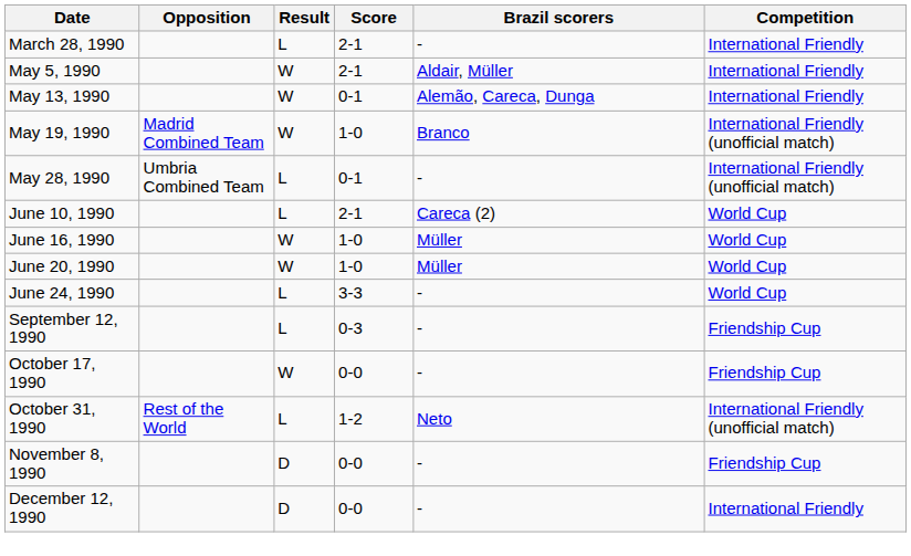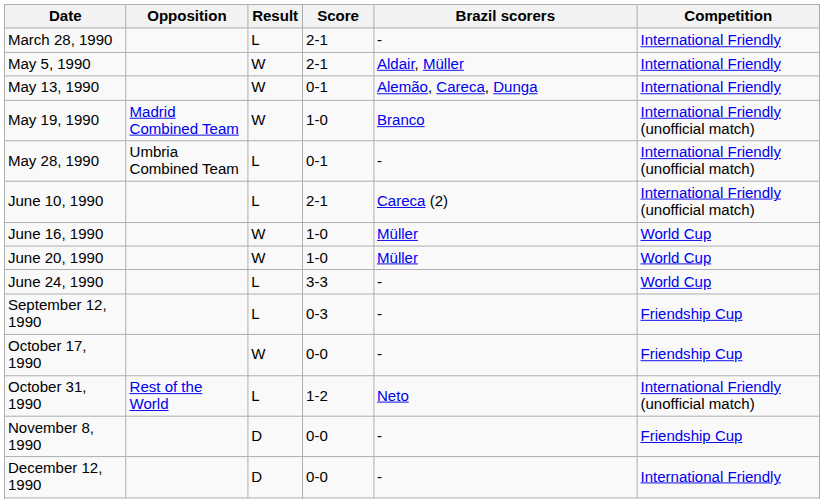 <table class="wikitable" style="text-align: left;">
 <tr>
 <th width=12%>Date</th>
 <th width=12%>Opposition</th>
 <th width=1%>Result</th>
 <th width=7%>Score</th>
 <th width=26%>Brazil scorers</th>
 <th width=18%>Competition</th>
 </tr>
 <tr>
 <td>March 28, 1990</td>
 <td></td>
 <td>L</td>
 <td>2-1</td>
 <td>-</td>
 <td><a href='#'>International Friendly</a></td>
 </tr>
 <tr>
 <td>May 5, 1990</td>
 <td></td>
 <td>W</td>
 <td>2-1</td>
 <td><a href='#'>Aldair</a>, <a href='#'>Müller</a></td>
 <td><a href='#'>International Friendly</a></td>
 </tr>
 <tr>
 <td>May 13, 1990</td>
 <td></td>
 <td>W</td>
 <td>0-1</td>
 <td><a href='#'>Alemão</a>, <a href='#'>Careca</a>, <a href='#'>Dunga</a></td>
 <td><a href='#'>International Friendly</a></td>
 </tr>
 <tr>
 <td>May 19, 1990</td>
 <td> <a href='#'>Madrid Combined Team</a></td>
 <td>W</td>
 <td>1-0</td>
 <td><a href='#'>Branco</a></td>
 <td><a href='#'>International Friendly</a> (unofficial match)</td>
 </tr>
 <tr>
 <td>May 28, 1990</td>
 <td> Umbria Combined Team</td>
 <td>L</td>
 <td>0-1</td>
 <td>-</td>
 <td><a href='#'>International Friendly</a> (unofficial match)</td>
 </tr>
 <tr>
 <td>June 10, 1990</td>
 <td></td>
 <td>L</td>
 <td>2-1</td>
 <td><a href='#'>Careca</a> (2)</td>
-<td><a href='#'>World Cup</a></td>
+<td><a href='#'>International Friendly</a> (unofficial match)</td>
 </tr>
 <tr>
 <td>June 16, 1990</td>
 <td></td>
 <td>W</td>
 <td>1-0</td>
 <td><a href='#'>Müller</a></td>
 <td><a href='#'>World Cup</a></td>
 </tr>
 <tr>
 <td>June 20, 1990</td>
 <td></td>
 <td>W</td>
 <td>1-0</td>
 <td><a href='#'>Müller</a></td>
 <td><a href='#'>World Cup</a></td>
 </tr>
 <tr>
 <td>June 24, 1990</td>
 <td></td>
 <td>L</td>
 <td>3-3</td>
 <td>-</td>
 <td><a href='#'>World Cup</a></td>
 </tr>
 <tr>
 <td>September 12, 1990</td>
 <td></td>
 <td>L</td>
 <td>0-3</td>
 <td>-</td>
 <td><a href='#'>Friendship Cup</a></td>
 </tr>
 <tr>
 <td>October 17, 1990</td>
 <td></td>
 <td>W</td>
 <td>0-0</td>
 <td>-</td>
 <td><a href='#'>Friendship Cup</a></td>
 </tr>
 <tr>
 <td>October 31, 1990</td>
 <td> <a href='#'>Rest of the World</a></td>
 <td>L</td>
 <td>1-2</td>
 <td><a href='#'>Neto</a></td>
 <td><a href='#'>International Friendly</a> (unofficial match)</td>
 </tr>
 <tr>
 <td>November 8, 1990</td>
 <td></td>
 <td>D</td>
 <td>0-0</td>
 <td>-</td>
 <td><a href='#'>Friendship Cup</a></td>
 </tr>
 <tr>
 <td>December 12, 1990</td>
 <td></td>
 <td>D</td>
 <td>0-0</td>
 <td>-</td>
 <td><a href='#'>International Friendly</a></td>
 </tr>
 </table>
